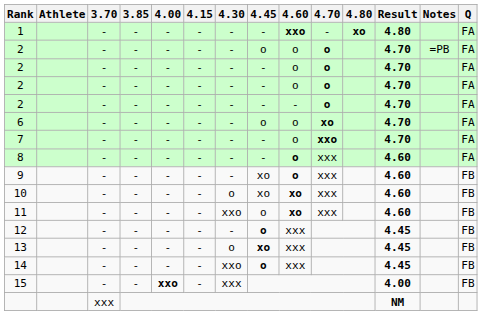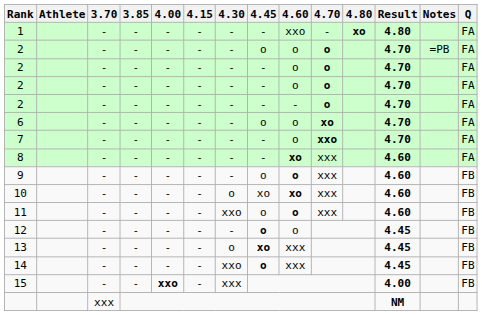 <table class="wikitable" style="text-align:center">
 <tr>
 <th>Rank</th>
 <th>Athlete</th>
 <th>3.70</th>
 <th>3.85</th>
 <th>4.00</th>
 <th>4.15</th>
 <th>4.30</th>
 <th>4.45</th>
 <th>4.60</th>
 <th>4.70</th>
 <th>4.80</th>
 <th>Result</th>
 <th>Notes</th>
 <th>Q</th>
 </tr>
 <tr bgcolor=ccffcc>
 <td>1</td>
 <td align=left></td>
 <td>-</td>
 <td>-</td>
 <td>-</td>
 <td>-</td>
 <td>-</td>
 <td>-</td>
-<td><strong>xxo</strong></td>
+<td>xxo</td>
 <td>-</td>
 <td><strong>xo</strong></td>
 <td><strong>4.80</strong></td>
 <td></td>
 <td>FA</td>
 </tr>
 <tr bgcolor=ccffcc>
 <td>2</td>
 <td align=left></td>
 <td>-</td>
 <td>-</td>
 <td>-</td>
 <td>-</td>
 <td>-</td>
 <td>o</td>
 <td>o</td>
 <td><strong>o</strong></td>
 <td></td>
 <td><strong>4.70</strong></td>
 <td>=PB</td>
 <td>FA</td>
 </tr>
 <tr bgcolor=ccffcc>
 <td>2</td>
 <td align=left></td>
 <td>-</td>
 <td>-</td>
 <td>-</td>
 <td>-</td>
 <td>-</td>
 <td>-</td>
 <td>o</td>
 <td><strong>o</strong></td>
 <td></td>
 <td><strong>4.70</strong></td>
 <td></td>
 <td>FA</td>
 </tr>
 <tr bgcolor=ccffcc>
 <td>2</td>
 <td align=left></td>
 <td>-</td>
 <td>-</td>
 <td>-</td>
 <td>-</td>
 <td>-</td>
 <td>-</td>
 <td>o</td>
 <td><strong>o</strong></td>
 <td></td>
 <td><strong>4.70</strong></td>
 <td></td>
 <td>FA</td>
 </tr>
 <tr bgcolor=ccffcc>
 <td>2</td>
 <td align=left></td>
 <td>-</td>
 <td>-</td>
 <td>-</td>
 <td>-</td>
 <td>-</td>
 <td>-</td>
 <td>-</td>
 <td><strong>o</strong></td>
 <td></td>
 <td><strong>4.70</strong></td>
 <td></td>
 <td>FA</td>
 </tr>
 <tr bgcolor=ccffcc>
 <td>6</td>
 <td align=left></td>
 <td>-</td>
 <td>-</td>
 <td>-</td>
 <td>-</td>
 <td>-</td>
 <td>o</td>
 <td>o</td>
 <td><strong>xo</strong></td>
 <td></td>
 <td><strong>4.70</strong></td>
 <td></td>
 <td>FA</td>
 </tr>
 <tr bgcolor=ccffcc>
 <td>7</td>
 <td align=left></td>
 <td>-</td>
 <td>-</td>
 <td>-</td>
 <td>-</td>
 <td>-</td>
 <td>-</td>
 <td>o</td>
 <td><strong>xxo</strong></td>
 <td></td>
 <td><strong>4.70</strong></td>
 <td></td>
 <td>FA</td>
 </tr>
 <tr bgcolor=ccffcc>
 <td>8</td>
 <td align=left></td>
 <td>-</td>
 <td>-</td>
 <td>-</td>
 <td>-</td>
 <td>-</td>
 <td>-</td>
-<td><strong>o</strong></td>
+<td><strong>xo</strong></td>
 <td>xxx</td>
 <td></td>
 <td><strong>4.60</strong></td>
 <td></td>
 <td>FA</td>
 </tr>
 <tr>
 <td>9</td>
 <td align=left></td>
 <td>-</td>
 <td>-</td>
 <td>-</td>
 <td>-</td>
 <td>-</td>
-<td>xo</td>
+<td>o</td>
 <td><strong>o</strong></td>
 <td>xxx</td>
 <td></td>
 <td><strong>4.60</strong></td>
 <td></td>
 <td>FB</td>
 </tr>
 <tr>
 <td>10</td>
 <td align=left></td>
 <td>-</td>
 <td>-</td>
 <td>-</td>
 <td>-</td>
 <td>o</td>
 <td>xo</td>
 <td><strong>xo</strong></td>
 <td>xxx</td>
 <td></td>
 <td><strong>4.60</strong></td>
 <td></td>
 <td>FB</td>
 </tr>
 <tr>
 <td>11</td>
 <td align=left></td>
 <td>-</td>
 <td>-</td>
 <td>-</td>
 <td>-</td>
 <td>xxo</td>
 <td>o</td>
-<td><strong>xo</strong></td>
+<td><strong>o</strong></td>
 <td>xxx</td>
 <td></td>
 <td><strong>4.60</strong></td>
 <td></td>
 <td>FB</td>
 </tr>
 <tr>
 <td>12</td>
 <td align=left></td>
 <td>-</td>
 <td>-</td>
 <td>-</td>
 <td>-</td>
 <td>-</td>
 <td><strong>o</strong></td>
-<td>xxx</td>
+<td>o</td>
 <td colspan=2></td>
 <td><strong>4.45</strong></td>
 <td></td>
 <td>FB</td>
 </tr>
 <tr>
 <td>13</td>
 <td align=left></td>
 <td>-</td>
 <td>-</td>
 <td>-</td>
 <td>-</td>
 <td>o</td>
 <td><strong>xo</strong></td>
 <td>xxx</td>
 <td colspan=2></td>
 <td><strong>4.45</strong></td>
 <td></td>
 <td>FB</td>
 </tr>
 <tr>
 <td>14</td>
 <td align=left></td>
 <td>-</td>
 <td>-</td>
 <td>-</td>
 <td>-</td>
 <td>xxo</td>
 <td><strong>o</strong></td>
 <td>xxx</td>
 <td colspan=2></td>
 <td><strong>4.45</strong></td>
 <td></td>
 <td>FB</td>
 </tr>
 <tr>
 <td>15</td>
 <td align=left></td>
 <td>-</td>
 <td>-</td>
 <td><strong>xxo</strong></td>
 <td>-</td>
 <td>xxx</td>
 <td colspan=4></td>
 <td><strong>4.00</strong></td>
 <td></td>
 <td>FB</td>
 </tr>
 <tr>
 <td></td>
 <td align=left></td>
 <td>xxx</td>
 <td colspan=8></td>
 <td><strong>NM</strong></td>
 <td></td>
 <td></td>
 </tr>
 </table>
